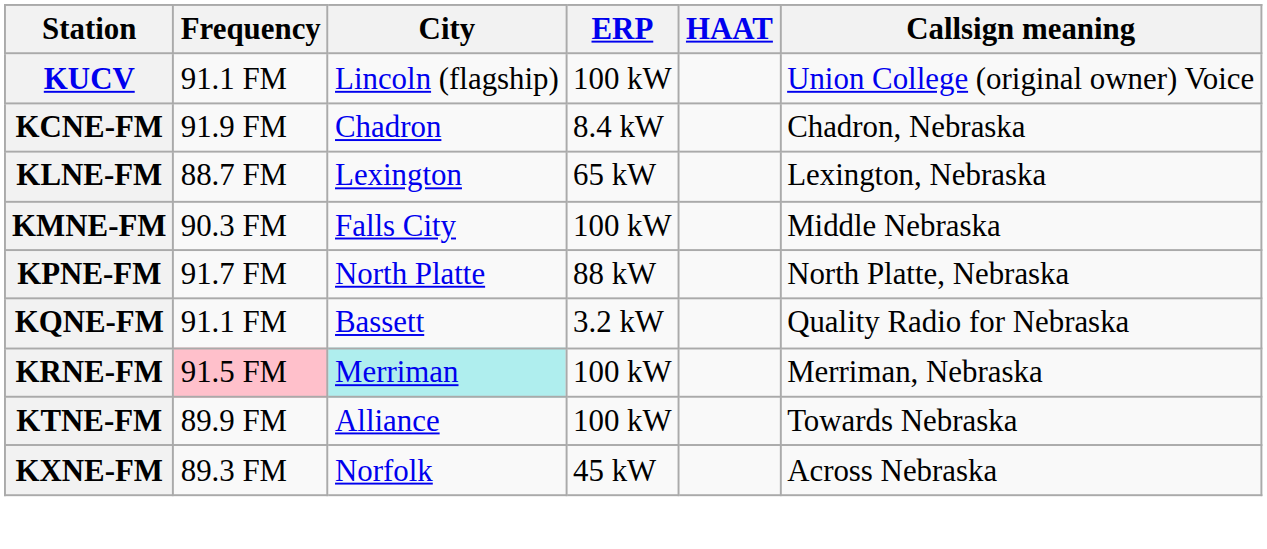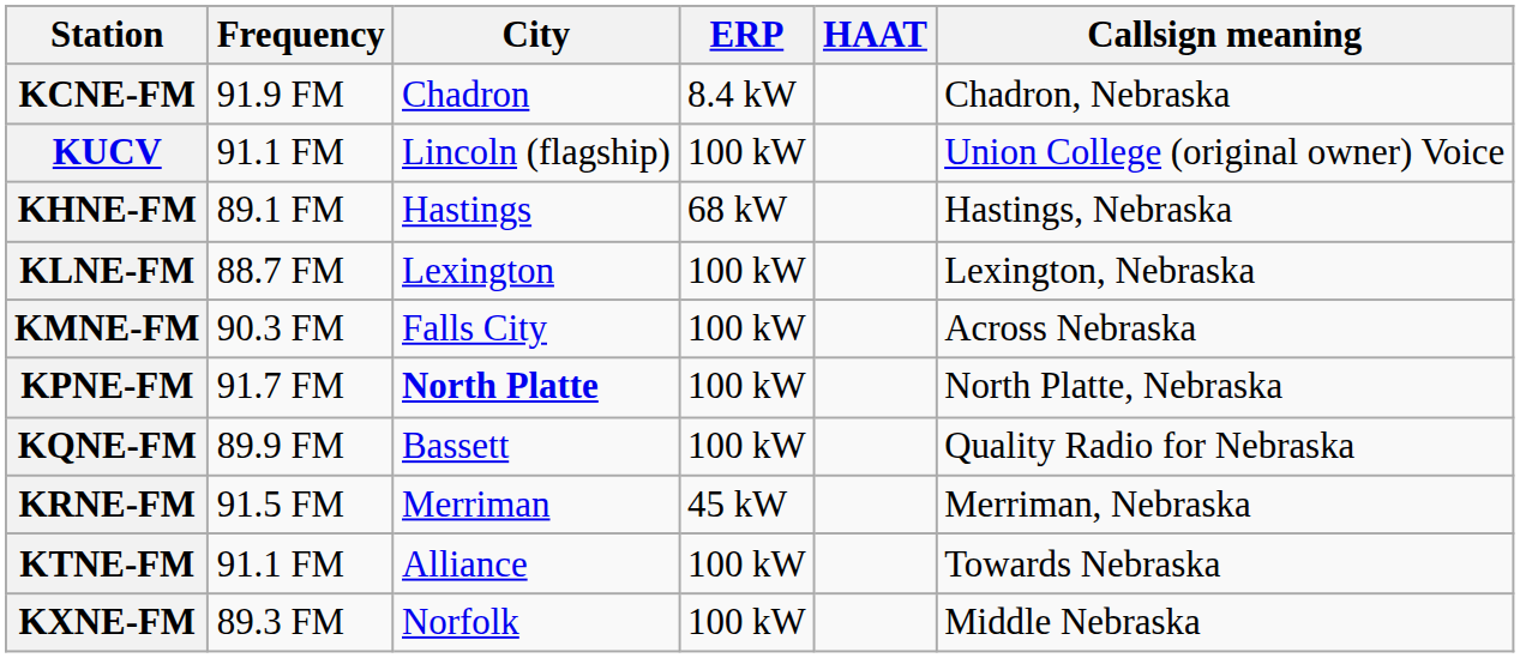 <table class="wikitable sortable">
 <tr>
 <th>Station</th>
 <th>Frequency</th>
 <th>City</th>
 <th data-sort-type="number"><a href='#'>ERP</a></th>
 <th data-sort-type="number"><a href='#'>HAAT</a></th>
 <th>Callsign meaning</th>
 </tr>
 <tr style="vertical-align: top; text-align: left;">
+<th>KCNE-FM</th>
+<td>91.9 FM</td>
+<td><a href='#'>Chadron</a></td>
+<td>8.4 kW</td>
+<td></td>
+<td>Chadron, Nebraska</td>
+</tr>
+<tr style="vertical-align: top; text-align: left;">
 <th><a href='#'>KUCV</a></th>
 <td>91.1 FM</td>
 <td><a href='#'>Lincoln</a> (flagship)</td>
 <td>100 kW</td>
 <td></td>
 <td><a href='#'>Union College</a> (original owner) Voice</td>
 </tr>
 <tr style="vertical-align: top; text-align: left;">
-<th>KCNE-FM</th>
-<td>91.9 FM</td>
-<td><a href='#'>Chadron</a></td>
-<td>8.4 kW</td>
+<th>KHNE-FM</th>
+<td>89.1 FM</td>
+<td><a href='#'>Hastings</a></td>
+<td>68 kW</td>
 <td></td>
-<td>Chadron, Nebraska</td>
+<td>Hastings, Nebraska</td>
 </tr>
 <tr style="vertical-align: top; text-align: left;">
 <th>KLNE-FM</th>
 <td>88.7 FM</td>
 <td><a href='#'>Lexington</a></td>
-<td>65 kW</td>
+<td>100 kW</td>
 <td></td>
 <td>Lexington, Nebraska</td>
 </tr>
 <tr style="vertical-align: top; text-align: left;">
 <th>KMNE-FM</th>
 <td>90.3 FM</td>
 <td><a href='#'>Falls City</a></td>
 <td>100 kW</td>
 <td></td>
-<td>Middle Nebraska</td>
+<td>Across Nebraska</td>
 </tr>
 <tr style="vertical-align: top; text-align: left;">
 <th>KPNE-FM</th>
 <td>91.7 FM</td>
-<td><a href='#'>North Platte</a></td>
-<td>88 kW</td>
+<td><strong><a href='#'>North Platte</a></strong></td>
+<td>100 kW</td>
 <td></td>
 <td>North Platte, Nebraska</td>
 </tr>
 <tr style="vertical-align: top; text-align: left;">
 <th>KQNE-FM</th>
-<td>91.1 FM</td>
+<td>89.9 FM</td>
 <td><a href='#'>Bassett</a></td>
-<td>3.2 kW</td>
+<td>100 kW</td>
 <td></td>
 <td>Quality Radio for Nebraska</td>
 </tr>
 <tr style="vertical-align: top; text-align: left;">
 <th>KRNE-FM</th>
-<td style="background: pink;">91.5 FM</td>
-<td style="background: paleturquoise;"><a href='#'>Merriman</a></td>
-<td>100 kW</td>
+<td>91.5 FM</td>
+<td><a href='#'>Merriman</a></td>
+<td>45 kW</td>
 <td></td>
 <td>Merriman, Nebraska</td>
 </tr>
 <tr style="vertical-align: top; text-align: left;">
 <th>KTNE-FM</th>
-<td>89.9 FM</td>
+<td>91.1 FM</td>
 <td><a href='#'>Alliance</a></td>
 <td>100 kW</td>
 <td></td>
 <td>Towards Nebraska</td>
 </tr>
 <tr style="vertical-align: top; text-align: left;">
 <th>KXNE-FM</th>
 <td>89.3 FM</td>
 <td><a href='#'>Norfolk</a></td>
-<td>45 kW</td>
+<td>100 kW</td>
 <td></td>
-<td>Across Nebraska</td>
+<td>Middle Nebraska</td>
 </tr>
 </table>
